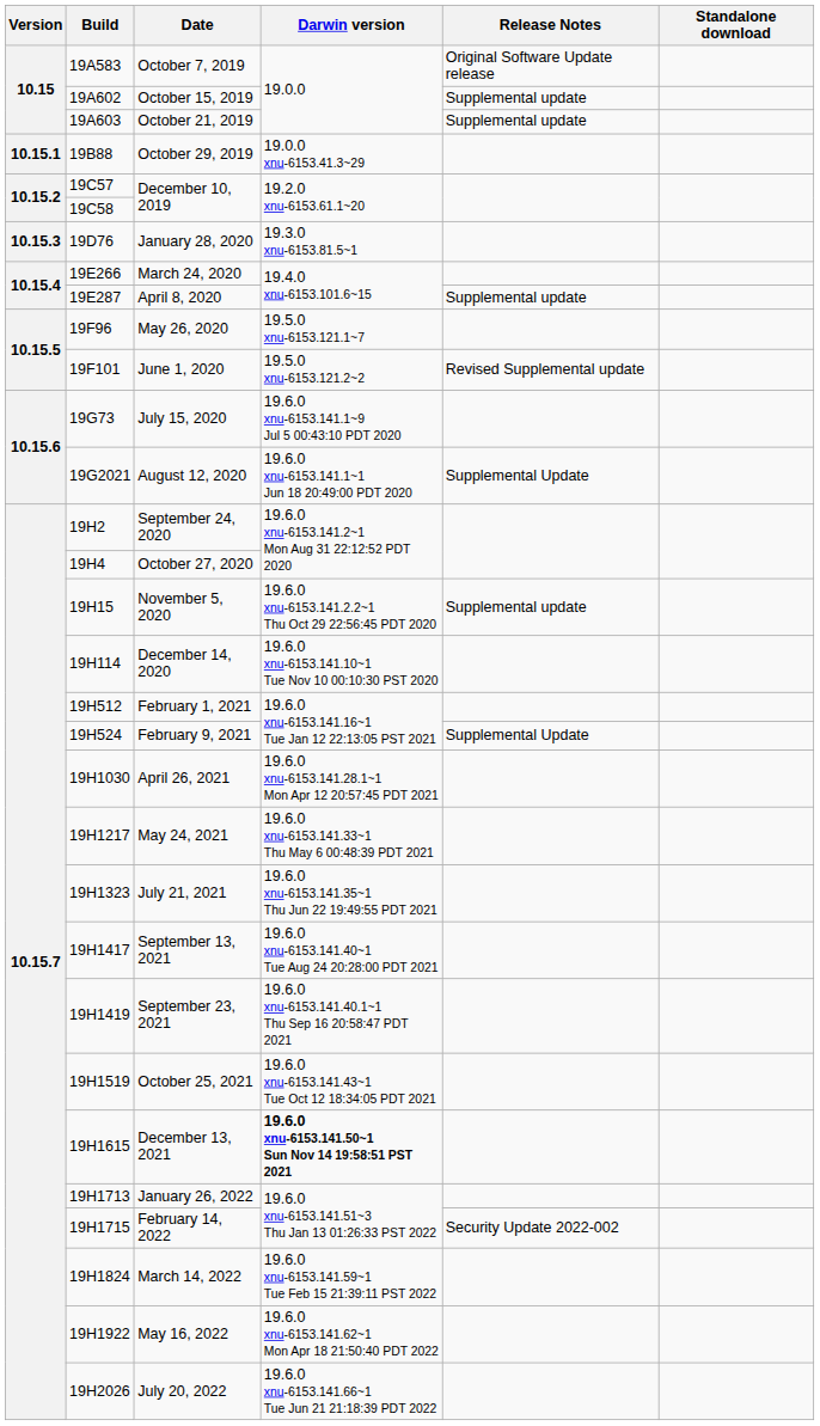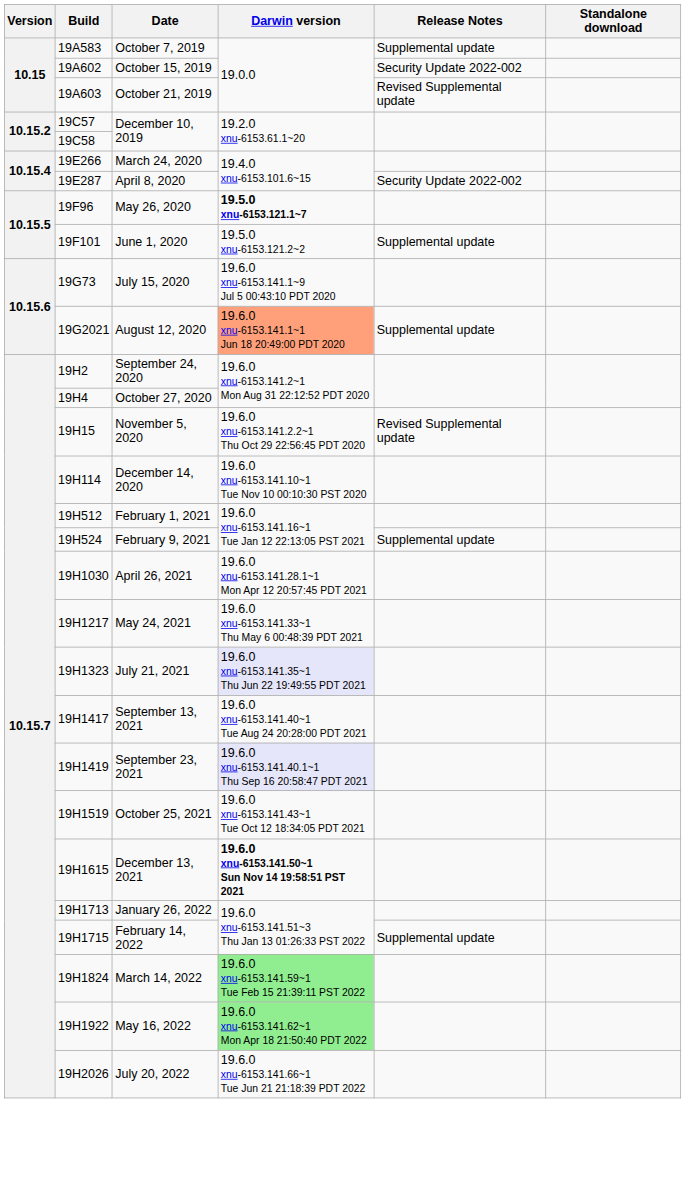 <table class="wikitable">
 <tr>
 <th>Version</th>
 <th>Build</th>
 <th style="width: 128px;">Date</th>
 <th><a href='#'>Darwin</a> version</th>
 <th>Release Notes</th>
 <th>Standalone download</th>
 </tr>
 <tr>
 <th rowspan="3">10.15</th>
 <td>19A583</td>
 <td>October 7, 2019</td>
 <td rowspan="3">19.0.0</td>
-<td>Original Software Update release<br></td>
+<td>Supplemental update<br></td>
 <td></td>
 </tr>
 <tr>
 <td>19A602</td>
 <td>October 15, 2019</td>
-<td>Supplemental update</td>
+<td>Security Update 2022-002</td>
 <td></td>
 </tr>
 <tr>
 <td>19A603</td>
 <td>October 21, 2019</td>
-<td>Supplemental update<br></td>
-<td></td>
-</tr>
-<tr>
-<th>10.15.1</th>
-<td>19B88</td>
-<td>October 29, 2019</td>
-<td>19.0.0<br><small><a href='#'>xnu</a>-6153.41.3~29</small></td>
-<td><br></td>
+<td>Revised Supplemental update</td>
 <td></td>
 </tr>
 <tr>
 <th rowspan="2">10.15.2</th>
 <td>19C57</td>
 <td rowspan="2">December 10, 2019</td>
 <td rowspan="2">19.2.0<br><small><a href='#'>xnu</a>-6153.61.1~20</small></td>
 <td rowspan="2"><br></td>
 <td rowspan="2"><br></td>
 </tr>
 <tr>
 <td>19C58</td>
 </tr>
 <tr>
-<th>10.15.3</th>
-<td>19D76</td>
-<td>January 28, 2020</td>
-<td>19.3.0<br><small><a href='#'>xnu</a>-6153.81.5~1</small></td>
-<td><br></td>
-<td><br></td>
-</tr>
-<tr>
 <th ! rowspan="2">10.15.4</th>
 <td>19E266</td>
 <td>March 24, 2020</td>
 <td rowspan="2">19.4.0<br><small><a href='#'>xnu</a>-6153.101.6~15</small></td>
 <td><br></td>
 <td><br></td>
 </tr>
 <tr>
 <td>19E287</td>
 <td>April 8, 2020</td>
-<td>Supplemental update</td>
+<td>Security Update 2022-002</td>
 <td></td>
 </tr>
 <tr>
 <th ! rowspan="2">10.15.5</th>
 <td>19F96</td>
 <td>May 26, 2020</td>
-<td>19.5.0<br><small><a href='#'>xnu</a>-6153.121.1~7</small></td>
+<td><strong>19.5.0<br><small><a href='#'>xnu</a>-6153.121.1~7</small></strong></td>
 <td><br></td>
 <td><br></td>
 </tr>
 <tr>
 <td>19F101</td>
 <td>June 1, 2020</td>
 <td>19.5.0<br><small><a href='#'>xnu</a>-6153.121.2~2</small></td>
-<td>Revised Supplemental update</td>
+<td>Supplemental update<br></td>
 <td></td>
 </tr>
 <tr>
 <th ! rowspan="2">10.15.6</th>
 <td>19G73</td>
 <td>July 15, 2020</td>
 <td>19.6.0<br><small><a href='#'>xnu</a>-6153.141.1~9</small><br><small>Jul 5 00:43:10 PDT 2020</small></td>
 <td><br></td>
 <td><br></td>
 </tr>
 <tr>
 <td>19G2021</td>
 <td>August 12, 2020</td>
-<td>19.6.0<br><small><a href='#'>xnu</a>-6153.141.1~1</small><br><small>Jun 18 20:49:00 PDT 2020</small></td>
-<td>Supplemental Update<br></td>
+<td style="background: lightsalmon;">19.6.0<br><small><a href='#'>xnu</a>-6153.141.1~1</small><br><small>Jun 18 20:49:00 PDT 2020</small></td>
+<td>Supplemental update</td>
 <td></td>
 </tr>
 <tr>
 <th rowspan="18">10.15.7</th>
 <td>19H2</td>
 <td>September 24, 2020</td>
 <td ! rowspan="2">19.6.0<br><small><a href='#'>xnu</a>-6153.141.2~1</small><br><small>Mon Aug 31 22:12:52 PDT 2020</small></td>
 <td ! rowspan="2"><br></td>
 <td ! rowspan="2"><br></td>
 </tr>
 <tr>
 <td>19H4</td>
 <td>October 27, 2020</td>
 </tr>
 <tr>
 <td>19H15</td>
 <td>November 5, 2020</td>
 <td>19.6.0<br><small><a href='#'>xnu</a>-6153.141.2.2~1</small><br><small>Thu Oct 29 22:56:45 PDT 2020</small></td>
-<td>Supplemental update<br></td>
+<td>Revised Supplemental update</td>
 <td><br></td>
 </tr>
 <tr>
 <td>19H114</td>
 <td>December 14, 2020</td>
 <td>19.6.0<br><small><a href='#'>xnu</a>-6153.141.10~1</small><br><small>Tue Nov 10 00:10:30 PST 2020</small></td>
 <td></td>
 <td></td>
 </tr>
 <tr>
 <td>19H512</td>
 <td>February 1, 2021</td>
 <td rowspan="2">19.6.0<br><small><a href='#'>xnu</a>-6153.141.16~1</small><br><small>Tue Jan 12 22:13:05 PST 2021</small></td>
 <td></td>
 <td></td>
 </tr>
 <tr>
 <td>19H524</td>
 <td>February 9, 2021</td>
-<td>Supplemental Update<br></td>
+<td>Supplemental update<br></td>
 <td></td>
 </tr>
 <tr>
 <td>19H1030</td>
 <td>April 26, 2021</td>
 <td>19.6.0<br><small><a href='#'>xnu</a>-6153.141.28.1~1</small><br><small>Mon Apr 12 20:57:45 PDT 2021</small></td>
 <td></td>
 <td></td>
 </tr>
 <tr>
 <td>19H1217</td>
 <td>May 24, 2021</td>
 <td>19.6.0<br><small><a href='#'>xnu</a>-6153.141.33~1</small><br><small>Thu May 6 00:48:39 PDT 2021</small></td>
 <td></td>
 <td></td>
 </tr>
 <tr>
 <td>19H1323</td>
 <td>July 21, 2021</td>
-<td>19.6.0<br><small><a href='#'>xnu</a>-6153.141.35~1</small><br><small>Thu Jun 22 19:49:55 PDT 2021</small></td>
+<td style="background: lavender;">19.6.0<br><small><a href='#'>xnu</a>-6153.141.35~1</small><br><small>Thu Jun 22 19:49:55 PDT 2021</small></td>
 <td></td>
 <td></td>
 </tr>
 <tr>
 <td>19H1417</td>
 <td>September 13, 2021</td>
 <td>19.6.0<br><small><a href='#'>xnu</a>-6153.141.40~1</small><br><small>Tue Aug 24 20:28:00 PDT 2021</small></td>
 <td></td>
 <td></td>
 </tr>
 <tr>
 <td>19H1419</td>
 <td>September 23, 2021</td>
-<td>19.6.0<br><small><a href='#'>xnu</a>-6153.141.40.1~1</small><br><small>Thu Sep 16 20:58:47 PDT 2021</small></td>
+<td style="background: lavender;">19.6.0<br><small><a href='#'>xnu</a>-6153.141.40.1~1</small><br><small>Thu Sep 16 20:58:47 PDT 2021</small></td>
 <td></td>
 <td></td>
 </tr>
 <tr>
 <td>19H1519</td>
 <td>October 25, 2021</td>
 <td>19.6.0<br><small><a href='#'>xnu</a>-6153.141.43~1</small><br><small>Tue Oct 12 18:34:05 PDT 2021</small></td>
 <td></td>
 <td></td>
 </tr>
 <tr>
 <td>19H1615</td>
 <td>December 13, 2021</td>
 <td><strong>19.6.0<br><small><a href='#'>xnu</a>-6153.141.50~1</small><br><small>Sun Nov 14 19:58:51 PST 2021</small></strong></td>
 <td></td>
 <td></td>
 </tr>
 <tr>
 <td>19H1713</td>
 <td>January 26, 2022</td>
 <td rowspan=2>19.6.0<br><small><a href='#'>xnu</a>-6153.141.51~3</small><br><small>Thu Jan 13 01:26:33 PST 2022</small></td>
 <td></td>
 <td></td>
 </tr>
 <tr>
 <td>19H1715</td>
 <td>February 14, 2022</td>
-<td>Security Update 2022-002</td>
+<td>Supplemental update</td>
 <td></td>
 </tr>
 <tr>
 <td>19H1824</td>
 <td>March 14, 2022</td>
-<td>19.6.0<br><small><a href='#'>xnu</a>-6153.141.59~1</small><br><small>Tue Feb 15 21:39:11 PST 2022</small></td>
+<td style="background: lightgreen;">19.6.0<br><small><a href='#'>xnu</a>-6153.141.59~1</small><br><small>Tue Feb 15 21:39:11 PST 2022</small></td>
 <td></td>
 <td></td>
 </tr>
 <tr>
 <td>19H1922</td>
 <td>May 16, 2022</td>
-<td>19.6.0<br><small><a href='#'>xnu</a>-6153.141.62~1</small><br><small>Mon Apr 18 21:50:40 PDT 2022</small></td>
+<td style="background: lightgreen;">19.6.0<br><small><a href='#'>xnu</a>-6153.141.62~1</small><br><small>Mon Apr 18 21:50:40 PDT 2022</small></td>
 <td></td>
 <td></td>
 </tr>
 <tr>
 <td>19H2026</td>
 <td>July 20, 2022</td>
 <td>19.6.0<br><small><a href='#'>xnu</a>-6153.141.66~1</small><br><small>Tue Jun 21 21:18:39 PDT 2022</small></td>
 <td></td>
 <td></td>
 </tr>
 </table>
